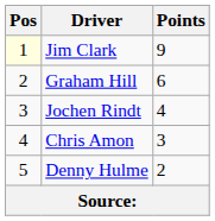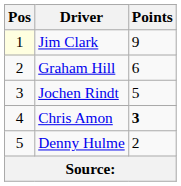 <table class="wikitable" style="font-size: 95%;">
 <tr>
 <th>Pos</th>
 <th>Driver</th>
 <th>Points</th>
 </tr>
 <tr>
 <td align="center" style="background: lightyellow;">1</td>
 <td> <a href='#'>Jim Clark</a></td>
 <td align="left">9</td>
 </tr>
 <tr>
 <td align="center">2</td>
 <td> <a href='#'>Graham Hill</a></td>
 <td align="left">6</td>
 </tr>
 <tr>
 <td align="center">3</td>
 <td> <a href='#'>Jochen Rindt</a></td>
-<td align="left">4</td>
+<td align="left">5</td>
 </tr>
 <tr>
 <td align="center">4</td>
 <td> <a href='#'>Chris Amon</a></td>
-<td align="left">3</td>
+<td align="left"><strong>3</strong></td>
 </tr>
 <tr>
 <td align="center">5</td>
 <td> <a href='#'>Denny Hulme</a></td>
 <td align="left">2</td>
 </tr>
 <tr>
 <th colspan=4>Source:</th>
 </tr>
 </table>
